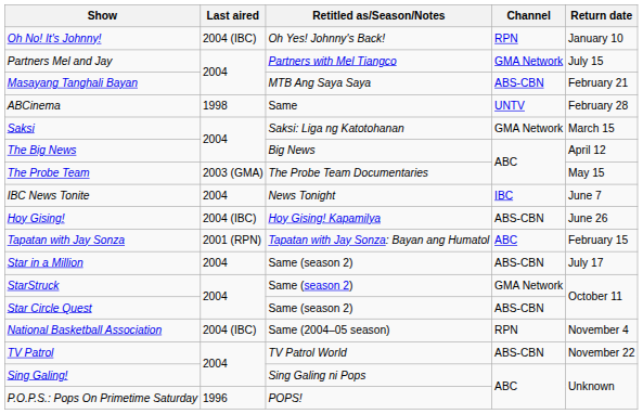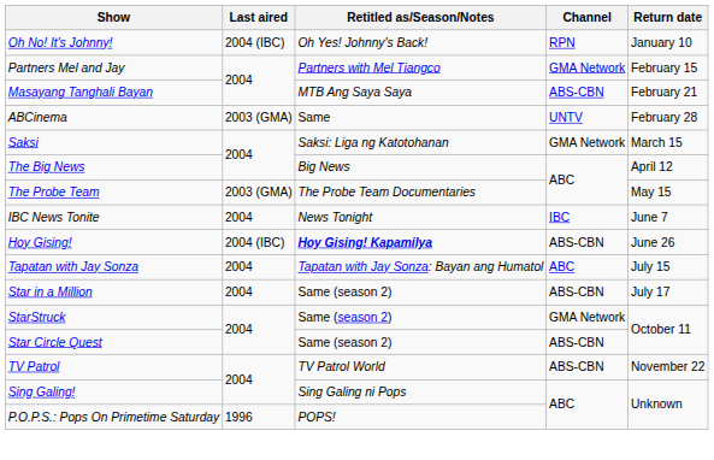 <table class="wikitable" style="text-align:left; line-height:25px; width:auto;">
 <tr>
 <th>Show</th>
 <th>Last aired</th>
 <th>Retitled as/Season/Notes</th>
 <th>Channel</th>
 <th>Return date</th>
 </tr>
 <tr>
 <td><em><a href='#'>Oh No! It's Johnny!</a></em></td>
 <td>2004 (IBC)</td>
 <td><em>Oh Yes! Johnny's Back!</em></td>
 <td><a href='#'>RPN</a></td>
 <td>January 10</td>
 </tr>
 <tr>
 <td><em>Partners Mel and Jay</em></td>
 <td rowspan="2">2004</td>
 <td><em><a href='#'>Partners with Mel Tiangco</a></em></td>
 <td><a href='#'>GMA Network</a></td>
-<td>July 15</td>
+<td>February 15</td>
 </tr>
 <tr>
 <td><em><a href='#'>Masayang Tanghali Bayan</a></em></td>
 <td><em>MTB Ang Saya Saya</em></td>
 <td><a href='#'>ABS-CBN</a></td>
 <td>February 21</td>
 </tr>
 <tr>
 <td><em>ABCinema</em></td>
-<td>1998</td>
+<td>2003 (GMA)</td>
 <td>Same</td>
 <td><a href='#'>UNTV</a></td>
 <td>February 28</td>
 </tr>
 <tr>
 <td><em><a href='#'>Saksi</a></em></td>
 <td rowspan="2">2004</td>
 <td><em>Saksi: Liga ng Katotohanan</em></td>
 <td>GMA Network</td>
 <td>March 15</td>
 </tr>
 <tr>
 <td><em><a href='#'>The Big News</a></em></td>
 <td><em>Big News</em></td>
 <td rowspan="2">ABC</td>
 <td>April 12</td>
 </tr>
 <tr>
 <td><em><a href='#'>The Probe Team</a></em></td>
 <td>2003 (GMA)</td>
 <td><em>The Probe Team Documentaries</em></td>
 <td>May 15</td>
 </tr>
 <tr>
 <td><em>IBC News Tonite</em></td>
 <td>2004</td>
 <td><em>News Tonight</em></td>
 <td><a href='#'>IBC</a></td>
 <td>June 7</td>
 </tr>
 <tr>
 <td><em><a href='#'>Hoy Gising!</a></em></td>
 <td>2004 (IBC)</td>
-<td><em><a href='#'>Hoy Gising! Kapamilya</a></em></td>
+<td><strong><em><a href='#'>Hoy Gising! Kapamilya</a></em></strong></td>
 <td>ABS-CBN</td>
 <td>June 26</td>
 </tr>
 <tr>
 <td><em><a href='#'>Tapatan with Jay Sonza</a></em></td>
-<td>2001 (RPN)</td>
+<td>2004</td>
 <td><em><a href='#'>Tapatan with Jay Sonza</a>: Bayan ang Humatol</em></td>
 <td><a href='#'>ABC</a></td>
-<td>February 15</td>
+<td>July 15</td>
 </tr>
 <tr>
 <td><em><a href='#'>Star in a Million</a></em></td>
 <td>2004</td>
 <td>Same (season 2)</td>
 <td>ABS-CBN</td>
 <td>July 17</td>
 </tr>
 <tr>
 <td><em><a href='#'>StarStruck</a></em></td>
 <td rowspan="2">2004</td>
 <td>Same (<a href='#'>season 2</a>)</td>
 <td>GMA Network</td>
 <td rowspan="2">October 11</td>
 </tr>
 <tr>
 <td><em><a href='#'>Star Circle Quest</a></em></td>
 <td>Same (season 2)</td>
 <td>ABS-CBN</td>
 </tr>
 <tr>
-<td><em><a href='#'>National Basketball Association</a></em></td>
-<td>2004 (IBC)</td>
-<td>Same (2004–05 season)</td>
-<td>RPN</td>
-<td>November 4</td>
-</tr>
-<tr>
 <td><em><a href='#'>TV Patrol</a></em></td>
 <td rowspan="2">2004</td>
 <td><em>TV Patrol World</em></td>
 <td>ABS-CBN</td>
 <td>November 22</td>
 </tr>
 <tr>
 <td><em><a href='#'>Sing Galing!</a></em></td>
 <td><em>Sing Galing ni Pops</em></td>
 <td rowspan="2">ABC</td>
 <td rowspan="2">Unknown</td>
 </tr>
 <tr>
 <td><em>P.O.P.S.: Pops On Primetime Saturday</em></td>
 <td>1996</td>
 <td><em>POPS!</em></td>
 </tr>
 </table>
